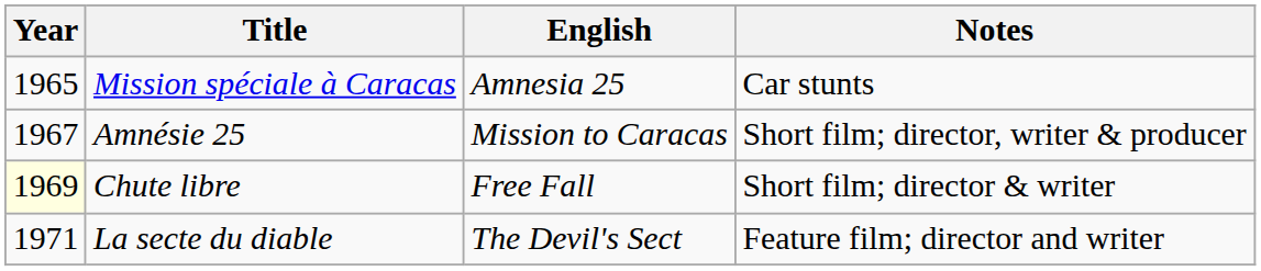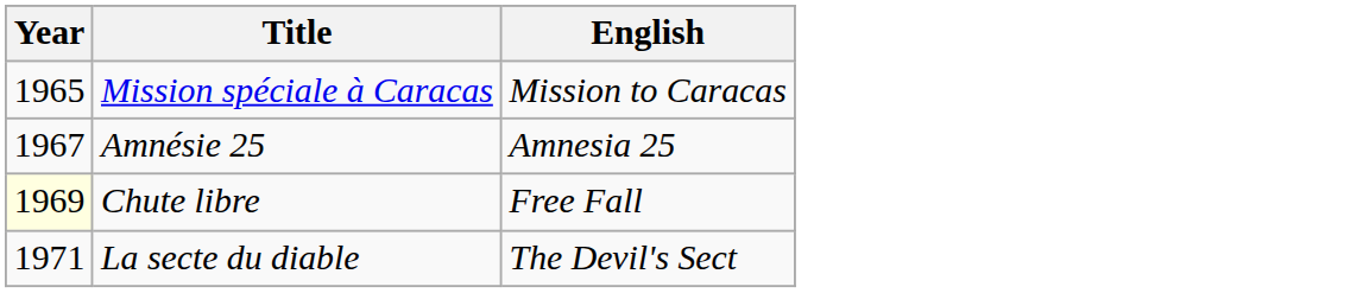 <table class="wikitable">
 <tr>
 <th>Year</th>
 <th>Title</th>
 <th>English</th>
-<th>Notes</th>
 </tr>
 <tr>
 <td>1965</td>
 <td><em><a href='#'>Mission spéciale à Caracas</a></em></td>
-<td><em>Amnesia 25</em></td>
-<td>Car stunts</td>
+<td><em>Mission to Caracas</em></td>
 </tr>
 <tr>
 <td>1967</td>
 <td><em>Amnésie 25</em></td>
-<td><em>Mission to Caracas</em></td>
-<td>Short film; director, writer & producer</td>
+<td><em>Amnesia 25</em></td>
 </tr>
 <tr>
 <td style="background: lightyellow;">1969</td>
 <td><em>Chute libre</em></td>
 <td><em>Free Fall</em></td>
-<td>Short film; director & writer</td>
 </tr>
 <tr>
 <td>1971</td>
 <td><em>La secte du diable</em></td>
 <td><em>The Devil's Sect</em></td>
-<td>Feature film; director and writer</td>
 </tr>
 </table>
